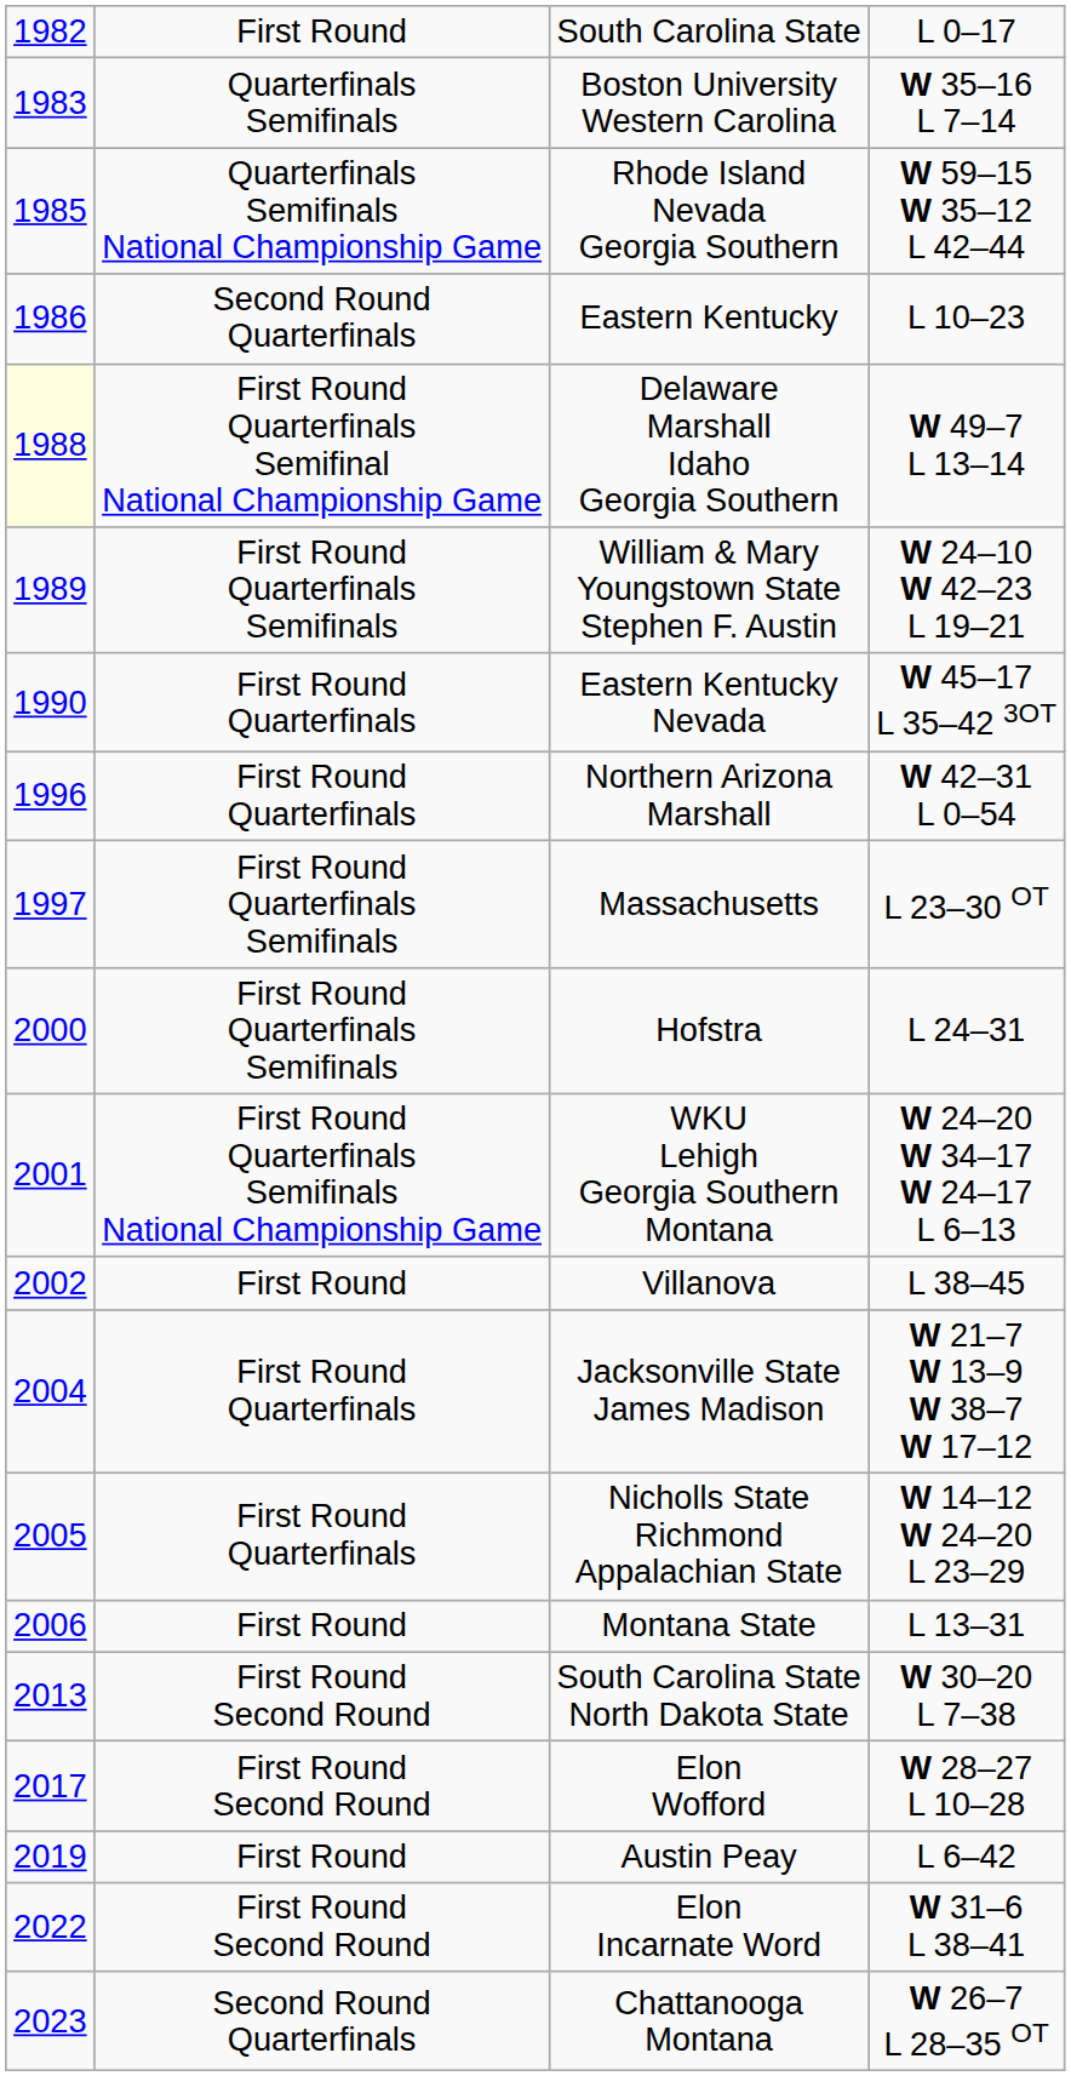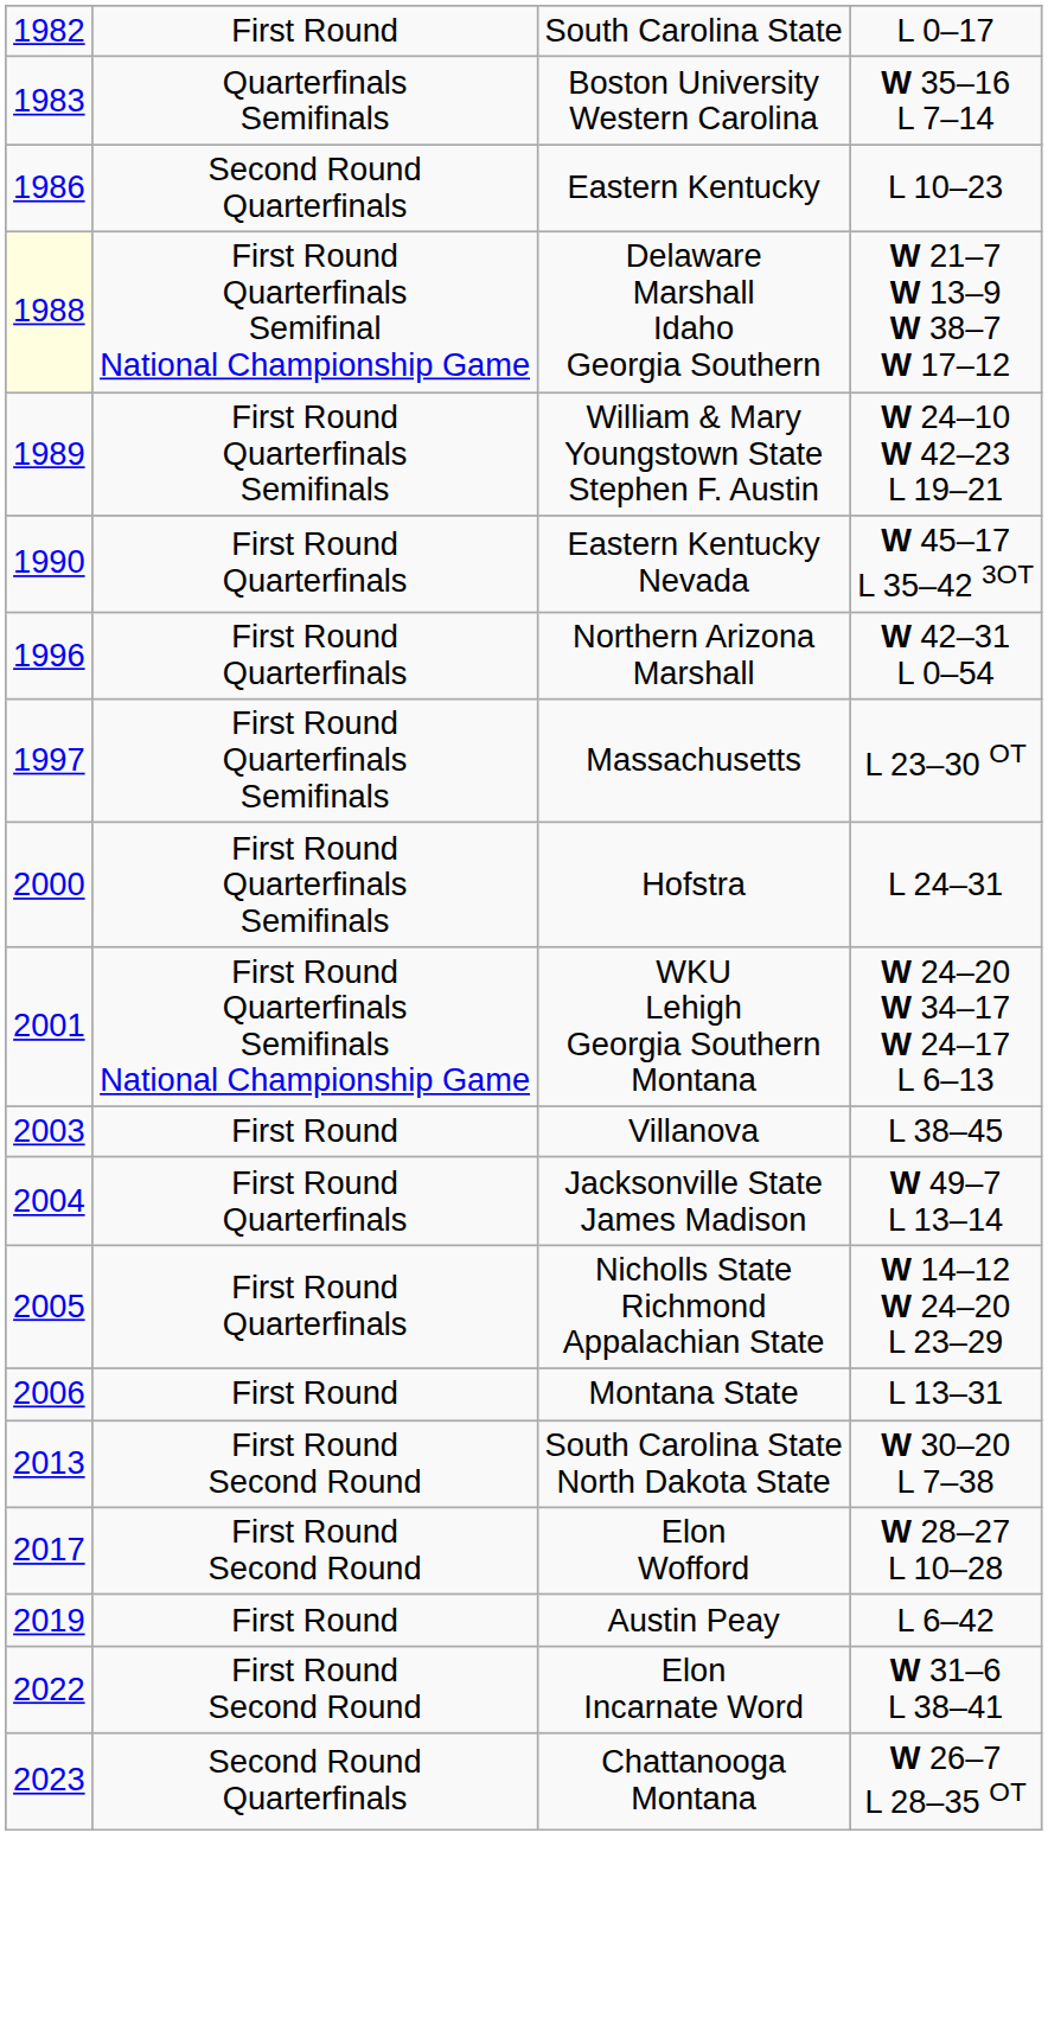 <table class="wikitable">
 <tr align="center">
 <td><a href='#'>1982</a></td>
 <td>First Round</td>
 <td>South Carolina State</td>
 <td>L 0–17</td>
 </tr>
 <tr align="center">
 <td><a href='#'>1983</a></td>
 <td>Quarterfinals<br>Semifinals</td>
 <td>Boston University<br>Western Carolina</td>
 <td><strong>W</strong> 35–16<br>L 7–14</td>
 </tr>
 <tr align="center">
-<td><a href='#'>1985</a></td>
-<td>Quarterfinals<br>Semifinals<br><a href='#'>National Championship Game</a></td>
-<td>Rhode Island<br>Nevada<br>Georgia Southern</td>
-<td><strong>W</strong> 59–15<br><strong>W</strong> 35–12<br>L 42–44</td>
-</tr>
-<tr align="center">
 <td><a href='#'>1986</a></td>
 <td>Second Round<br>Quarterfinals</td>
 <td>Eastern Kentucky</td>
 <td>L 10–23</td>
 </tr>
 <tr align="center">
 <td bgcolor=lightyellow><a href='#'>1988</a></td>
 <td>First Round<br>Quarterfinals<br>Semifinal<br><a href='#'>National Championship Game</a></td>
 <td>Delaware<br>Marshall<br>Idaho<br>Georgia Southern</td>
-<td><strong>W</strong> 49–7<br>L 13–14</td>
+<td><strong>W</strong> 21–7<br><strong>W</strong> 13–9<br><strong>W</strong> 38–7<br><strong>W</strong> 17–12</td>
 </tr>
 <tr align="center">
 <td><a href='#'>1989</a></td>
 <td>First Round<br>Quarterfinals<br>Semifinals</td>
 <td>William & Mary<br>Youngstown State<br>Stephen F. Austin</td>
 <td><strong>W</strong> 24–10<br><strong>W</strong> 42–23<br>L 19–21</td>
 </tr>
 <tr align="center">
 <td><a href='#'>1990</a></td>
 <td>First Round<br>Quarterfinals</td>
 <td>Eastern Kentucky<br>Nevada</td>
 <td><strong>W</strong> 45–17<br>L 35–42 <sup>3OT</sup></td>
 </tr>
 <tr align="center">
 <td><a href='#'>1996</a></td>
 <td>First Round<br>Quarterfinals</td>
 <td>Northern Arizona<br>Marshall</td>
 <td><strong>W</strong> 42–31<br>L 0–54</td>
 </tr>
 <tr align="center">
 <td><a href='#'>1997</a></td>
 <td>First Round<br>Quarterfinals<br>Semifinals</td>
 <td>Massachusetts</td>
 <td>L 23–30 <sup>OT</sup></td>
 </tr>
 <tr align="center">
 <td><a href='#'>2000</a></td>
 <td>First Round<br>Quarterfinals<br>Semifinals</td>
 <td>Hofstra</td>
 <td>L 24–31</td>
 </tr>
 <tr align="center">
 <td><a href='#'>2001</a></td>
 <td>First Round<br>Quarterfinals<br>Semifinals<br><a href='#'>National Championship Game</a></td>
 <td>WKU<br>Lehigh<br>Georgia Southern<br>Montana</td>
 <td><strong>W</strong> 24–20<br><strong>W</strong> 34–17<br><strong>W</strong> 24–17<br>L 6–13</td>
 </tr>
 <tr align="center">
-<td><a href='#'>2002</a></td>
+<td><a href='#'>2003</a></td>
 <td>First Round</td>
 <td>Villanova</td>
 <td>L 38–45</td>
 </tr>
 <tr align="center">
 <td><a href='#'>2004</a></td>
 <td>First Round<br>Quarterfinals</td>
 <td>Jacksonville State<br>James Madison</td>
-<td><strong>W</strong> 21–7<br><strong>W</strong> 13–9<br><strong>W</strong> 38–7<br><strong>W</strong> 17–12</td>
+<td><strong>W</strong> 49–7<br>L 13–14</td>
 </tr>
 <tr align="center">
 <td><a href='#'>2005</a></td>
 <td>First Round<br>Quarterfinals</td>
 <td>Nicholls State<br>Richmond<br>Appalachian State</td>
 <td><strong>W</strong> 14–12<br><strong>W</strong> 24–20<br>L 23–29</td>
 </tr>
 <tr align="center">
 <td><a href='#'>2006</a></td>
 <td>First Round</td>
 <td>Montana State</td>
 <td>L 13–31</td>
 </tr>
 <tr align="center">
 <td><a href='#'>2013</a></td>
 <td>First Round<br>Second Round</td>
 <td>South Carolina State<br>North Dakota State</td>
 <td><strong>W</strong> 30–20<br>L 7–38</td>
 </tr>
 <tr align="center">
 <td><a href='#'>2017</a></td>
 <td>First Round<br>Second Round</td>
 <td>Elon<br>Wofford</td>
 <td><strong>W</strong> 28–27<br>L 10–28</td>
 </tr>
 <tr align="center">
 <td><a href='#'>2019</a></td>
 <td>First Round</td>
 <td>Austin Peay</td>
 <td>L 6–42</td>
 </tr>
 <tr align="center">
 <td><a href='#'>2022</a></td>
 <td>First Round<br>Second Round</td>
 <td>Elon<br>Incarnate Word</td>
 <td><strong>W</strong> 31–6<br>L 38–41</td>
 </tr>
 <tr align="center">
 <td><a href='#'>2023</a></td>
 <td>Second Round<br>Quarterfinals</td>
 <td>Chattanooga<br>Montana</td>
 <td><strong>W</strong> 26–7<br>L 28–35 <sup>OT</sup></td>
 </tr>
 </table>
